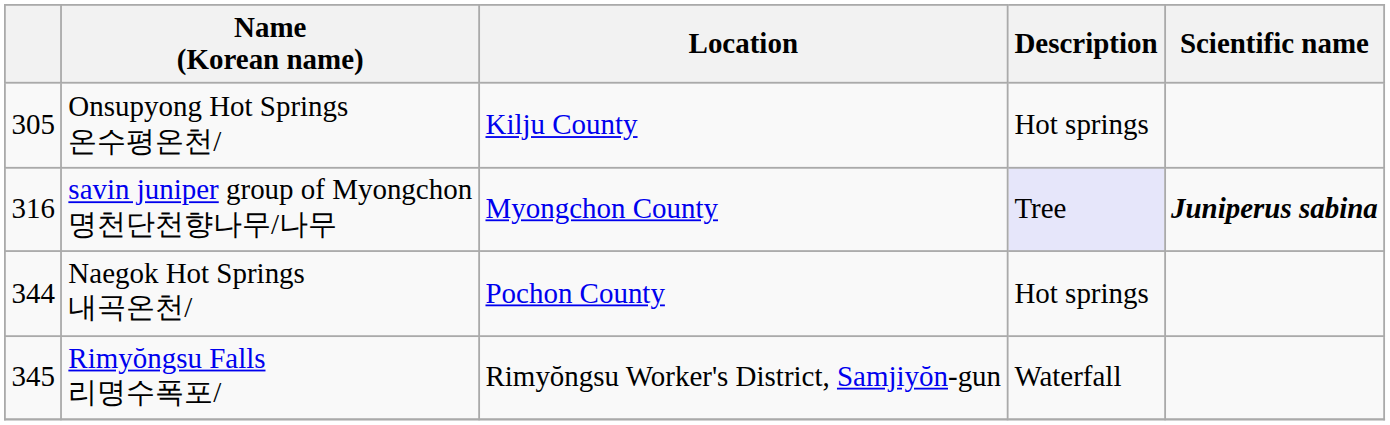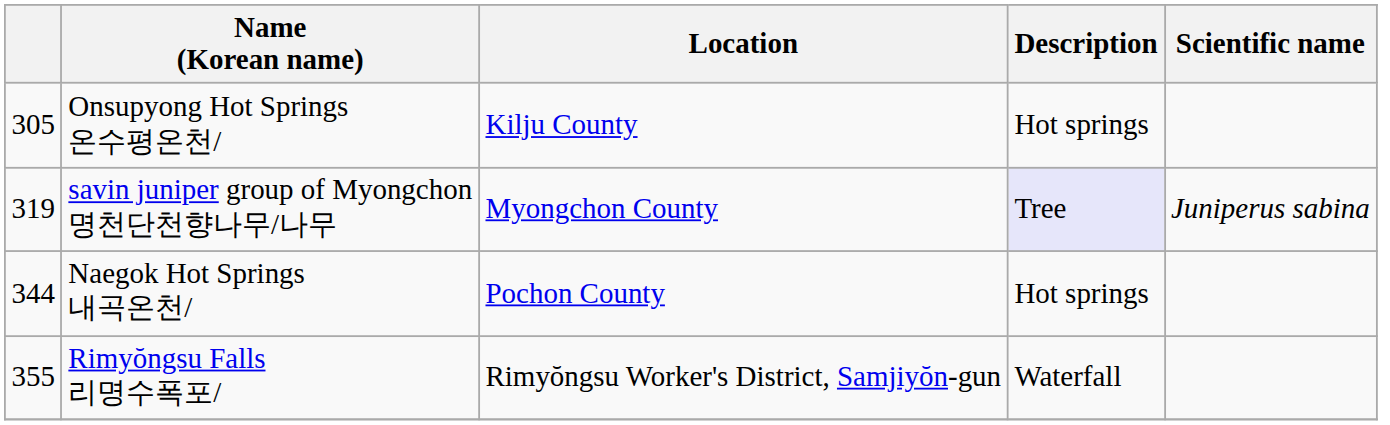 <table class="wikitable">
 <tr>
 <th></th>
 <th>Name<br>(Korean name)</th>
 <th>Location</th>
 <th>Description</th>
 <th>Scientific name</th>
 </tr>
 <tr>
 <td>305</td>
 <td>Onsupyong Hot Springs<br>온수평온천/</td>
 <td><a href='#'>Kilju County</a></td>
 <td>Hot springs</td>
 <td></td>
 </tr>
 <tr>
-<td>316</td>
+<td>319</td>
 <td><a href='#'>savin juniper</a> group of Myongchon<br>명천단천향나무/나무</td>
 <td><a href='#'>Myongchon County</a></td>
 <td style="background: lavender;">Tree</td>
-<td><strong><em>Juniperus sabina</em></strong></td>
+<td><em>Juniperus sabina</em></td>
 </tr>
 <tr>
 <td>344</td>
 <td>Naegok Hot Springs<br>내곡온천/</td>
 <td><a href='#'>Pochon County</a></td>
 <td>Hot springs</td>
 <td></td>
 </tr>
 <tr>
-<td>345</td>
+<td>355</td>
 <td><a href='#'>Rimyŏngsu Falls</a><br>리명수폭포/</td>
 <td>Rimyŏngsu Worker's District, <a href='#'>Samjiyŏn</a>-gun</td>
 <td>Waterfall</td>
 <td></td>
 </tr>
 <tr>
 </tr>
 </table>
